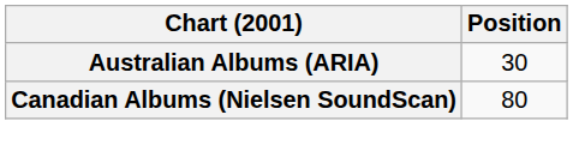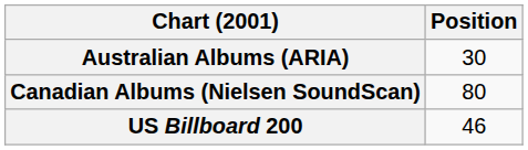 <table class="wikitable sortable plainrowheaders">
 <tr>
 <th>Chart (2001)</th>
 <th>Position</th>
 </tr>
 <tr>
 <th scope="row">Australian Albums (ARIA)</th>
 <td align="center">30</td>
 </tr>
 <tr>
 <th scope="row">Canadian Albums (Nielsen SoundScan)</th>
 <td align="center">80</td>
 </tr>
+<tr>
+<th scope="row">US <em>Billboard</em> 200</th>
+<td align="center">46</td>
+</tr>
 </table>
